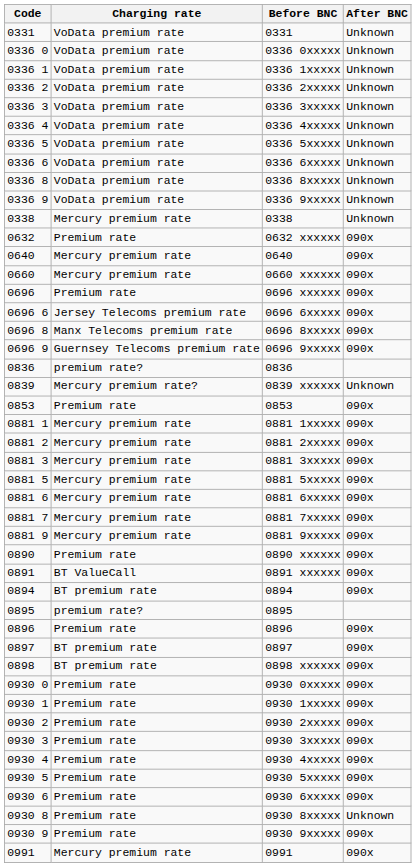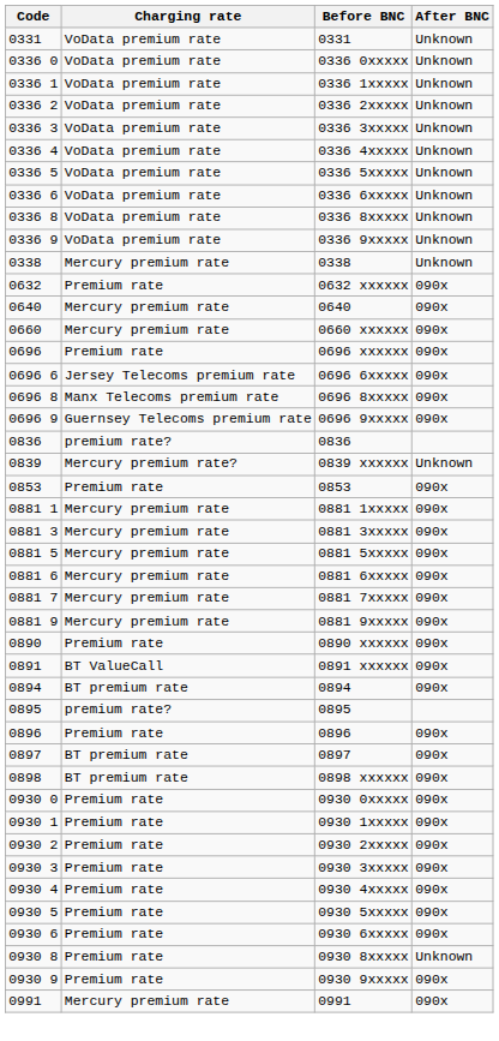 <table class="wikitable">
 <tr>
 <th>Code</th>
 <th>Charging rate</th>
 <th>Before BNC</th>
 <th>After BNC</th>
 </tr>
 <tr>
 <td>0331</td>
 <td>VoData premium rate</td>
 <td>0331</td>
 <td>Unknown</td>
 </tr>
 <tr>
 <td>0336 0</td>
 <td>VoData premium rate</td>
 <td>0336 0xxxxx</td>
 <td>Unknown</td>
 </tr>
 <tr>
 <td>0336 1</td>
 <td>VoData premium rate</td>
 <td>0336 1xxxxx</td>
 <td>Unknown</td>
 </tr>
 <tr>
 <td>0336 2</td>
 <td>VoData premium rate</td>
 <td>0336 2xxxxx</td>
 <td>Unknown</td>
 </tr>
 <tr>
 <td>0336 3</td>
 <td>VoData premium rate</td>
 <td>0336 3xxxxx</td>
 <td>Unknown</td>
 </tr>
 <tr>
 <td>0336 4</td>
 <td>VoData premium rate</td>
 <td>0336 4xxxxx</td>
 <td>Unknown</td>
 </tr>
 <tr>
 <td>0336 5</td>
 <td>VoData premium rate</td>
 <td>0336 5xxxxx</td>
 <td>Unknown</td>
 </tr>
 <tr>
 <td>0336 6</td>
 <td>VoData premium rate</td>
 <td>0336 6xxxxx</td>
 <td>Unknown</td>
 </tr>
 <tr>
 <td>0336 8</td>
 <td>VoData premium rate</td>
 <td>0336 8xxxxx</td>
 <td>Unknown</td>
 </tr>
 <tr>
 <td>0336 9</td>
 <td>VoData premium rate</td>
 <td>0336 9xxxxx</td>
 <td>Unknown</td>
 </tr>
 <tr>
 <td>0338</td>
 <td>Mercury premium rate</td>
 <td>0338</td>
 <td>Unknown</td>
 </tr>
 <tr>
 <td>0632</td>
 <td>Premium rate</td>
 <td>0632 xxxxxx</td>
 <td>090x</td>
 </tr>
 <tr>
 <td>0640</td>
 <td>Mercury premium rate</td>
 <td>0640</td>
 <td>090x</td>
 </tr>
 <tr>
 <td>0660</td>
 <td>Mercury premium rate</td>
 <td>0660 xxxxxx</td>
 <td>090x</td>
 </tr>
 <tr>
 <td>0696</td>
 <td>Premium rate</td>
 <td>0696 xxxxxx</td>
 <td>090x</td>
 </tr>
 <tr>
 <td>0696 6</td>
 <td>Jersey Telecoms premium rate</td>
 <td>0696 6xxxxx</td>
 <td>090x</td>
 </tr>
 <tr>
 <td>0696 8</td>
 <td>Manx Telecoms premium rate</td>
 <td>0696 8xxxxx</td>
 <td>090x</td>
 </tr>
 <tr>
 <td>0696 9</td>
 <td>Guernsey Telecoms premium rate</td>
 <td>0696 9xxxxx</td>
 <td>090x</td>
 </tr>
 <tr>
 <td>0836</td>
 <td>premium rate?</td>
 <td>0836</td>
 <td></td>
 </tr>
 <tr>
 <td>0839</td>
 <td>Mercury premium rate?</td>
 <td>0839 xxxxxx</td>
 <td>Unknown</td>
 </tr>
 <tr>
 <td>0853</td>
 <td>Premium rate</td>
 <td>0853</td>
 <td>090x</td>
 </tr>
 <tr>
 <td>0881 1</td>
 <td>Mercury premium rate</td>
 <td>0881 1xxxxx</td>
 <td>090x</td>
 </tr>
 <tr>
-<td>0881 2</td>
-<td>Mercury premium rate</td>
-<td>0881 2xxxxx</td>
-<td>090x</td>
-</tr>
-<tr>
 <td>0881 3</td>
 <td>Mercury premium rate</td>
 <td>0881 3xxxxx</td>
 <td>090x</td>
 </tr>
 <tr>
 <td>0881 5</td>
 <td>Mercury premium rate</td>
 <td>0881 5xxxxx</td>
 <td>090x</td>
 </tr>
 <tr>
 <td>0881 6</td>
 <td>Mercury premium rate</td>
 <td>0881 6xxxxx</td>
 <td>090x</td>
 </tr>
 <tr>
 <td>0881 7</td>
 <td>Mercury premium rate</td>
 <td>0881 7xxxxx</td>
 <td>090x</td>
 </tr>
 <tr>
 <td>0881 9</td>
 <td>Mercury premium rate</td>
 <td>0881 9xxxxx</td>
 <td>090x</td>
 </tr>
 <tr>
 <td>0890</td>
 <td>Premium rate</td>
 <td>0890 xxxxxx</td>
 <td>090x</td>
 </tr>
 <tr>
 <td>0891</td>
 <td>BT ValueCall</td>
 <td>0891 xxxxxx</td>
 <td>090x</td>
 </tr>
 <tr>
 <td>0894</td>
 <td>BT premium rate</td>
 <td>0894</td>
 <td>090x</td>
 </tr>
 <tr>
 <td>0895</td>
 <td>premium rate?</td>
 <td>0895</td>
 <td></td>
 </tr>
 <tr>
 <td>0896</td>
 <td>Premium rate</td>
 <td>0896</td>
 <td>090x</td>
 </tr>
 <tr>
 <td>0897</td>
 <td>BT premium rate</td>
 <td>0897</td>
 <td>090x</td>
 </tr>
 <tr>
 <td>0898</td>
 <td>BT premium rate</td>
 <td>0898 xxxxxx</td>
 <td>090x</td>
 </tr>
 <tr>
 <td>0930 0</td>
 <td>Premium rate</td>
 <td>0930 0xxxxx</td>
 <td>090x</td>
 </tr>
 <tr>
 <td>0930 1</td>
 <td>Premium rate</td>
 <td>0930 1xxxxx</td>
 <td>090x</td>
 </tr>
 <tr>
 <td>0930 2</td>
 <td>Premium rate</td>
 <td>0930 2xxxxx</td>
 <td>090x</td>
 </tr>
 <tr>
 <td>0930 3</td>
 <td>Premium rate</td>
 <td>0930 3xxxxx</td>
 <td>090x</td>
 </tr>
 <tr>
 <td>0930 4</td>
 <td>Premium rate</td>
 <td>0930 4xxxxx</td>
 <td>090x</td>
 </tr>
 <tr>
 <td>0930 5</td>
 <td>Premium rate</td>
 <td>0930 5xxxxx</td>
 <td>090x</td>
 </tr>
 <tr>
 <td>0930 6</td>
 <td>Premium rate</td>
 <td>0930 6xxxxx</td>
 <td>090x</td>
 </tr>
 <tr>
 <td>0930 8</td>
 <td>Premium rate</td>
 <td>0930 8xxxxx</td>
 <td>Unknown</td>
 </tr>
 <tr>
 <td>0930 9</td>
 <td>Premium rate</td>
 <td>0930 9xxxxx</td>
 <td>090x</td>
 </tr>
 <tr>
 <td>0991</td>
 <td>Mercury premium rate</td>
 <td>0991</td>
 <td>090x</td>
 </tr>
 </table>
